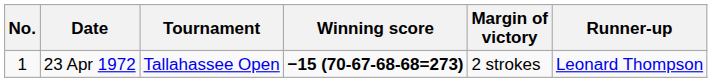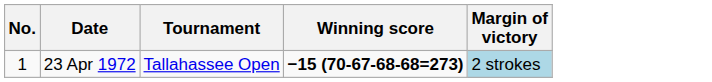 <table class="wikitable" style="font-size:95%;">
 <tr>
 <th>No.</th>
 <th>Date</th>
 <th>Tournament</th>
 <th>Winning score</th>
 <th>Margin of<br>victory</th>
-<th>Runner-up</th>
 </tr>
 <tr>
 <td align=center>1</td>
 <td align=right>23 Apr <a href='#'>1972</a></td>
 <td><a href='#'>Tallahassee Open</a></td>
 <td><strong>−15 (70-67-68-68=273)</strong></td>
-<td>2 strokes</td>
-<td> <a href='#'>Leonard Thompson</a></td>
+<td style="background: lightblue;">2 strokes</td>
 </tr>
 </table>
